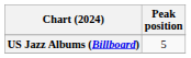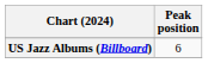 <table class="wikitable sortable plainrowheaders" style="text-align:center">
 <tr>
 <th scope="col">Chart (2024)</th>
 <th scope="col">Peak<br>position</th>
 </tr>
 <tr>
 </tr>
 <tr>
 <th scope="row">US Jazz Albums (<em><a href='#'>Billboard</a></em>)</th>
-<td>5</td>
+<td>6</td>
 </tr>
 <tr>
 </tr>
 </table>
